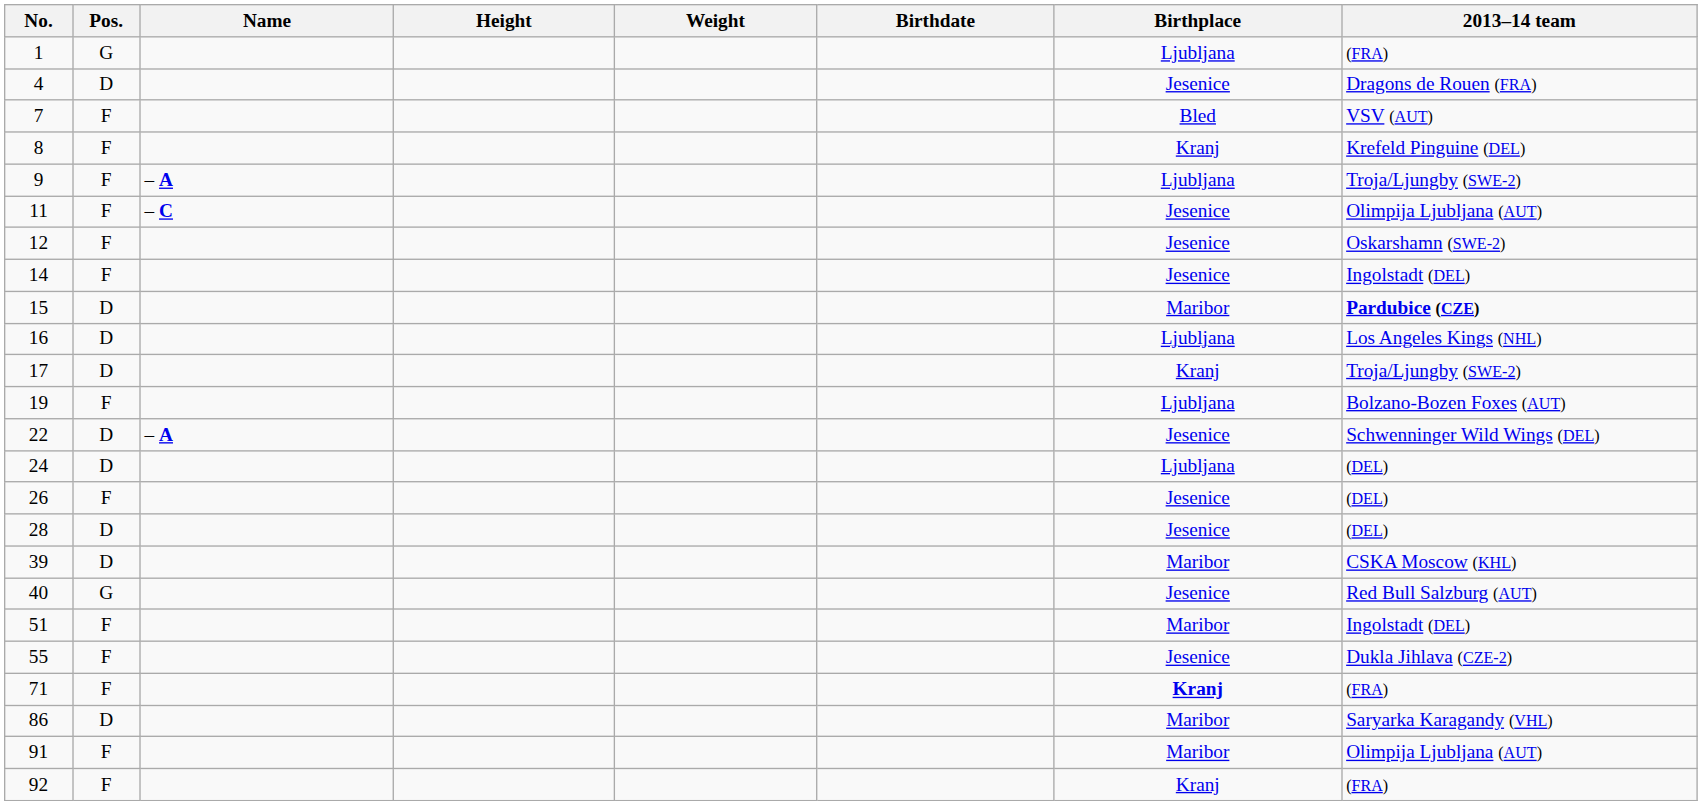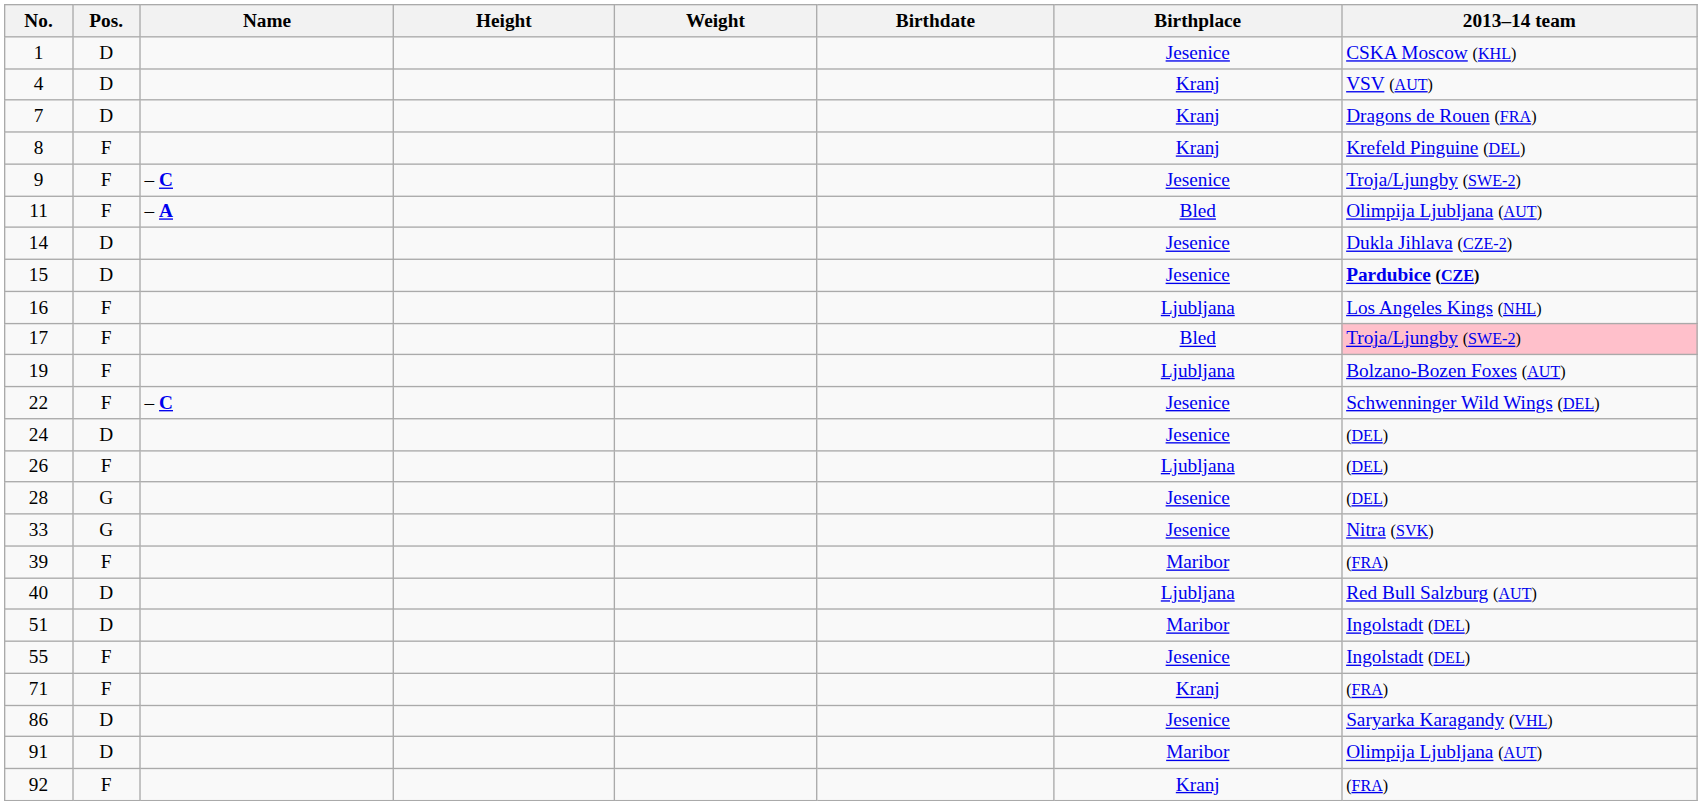 <table width="100%" class="wikitable sortable" style="font-size: 90%; text-align: center;">
 <tr>
 <th style="width:  4%;">No.</th>
 <th style="width:  4%;">Pos.</th>
 <th style="width: 15%;">Name</th>
 <th style="width: 13%;">Height</th>
 <th style="width: 12%;">Weight</th>
 <th style="width: 14%;">Birthdate</th>
 <th style="width: 17%;">Birthplace</th>
 <th style="width: 21%;">2013–14 team</th>
 </tr>
 <tr>
 <td>1</td>
-<td>G</td>
+<td>D</td>
 <td style="text-align:left;"></td>
 <td></td>
 <td></td>
 <td style="text-align:right;"></td>
-<td><a href='#'>Ljubljana</a></td>
-<td style="text-align:left;"> <small>(<a href='#'>FRA</a>)</small></td>
+<td><a href='#'>Jesenice</a></td>
+<td style="text-align:left;"> <a href='#'>CSKA Moscow</a> <small>(<a href='#'>KHL</a>)</small></td>
 </tr>
 <tr>
 <td>4</td>
 <td>D</td>
 <td style="text-align:left;"></td>
 <td></td>
 <td></td>
 <td style="text-align:right;"></td>
-<td><a href='#'>Jesenice</a></td>
-<td style="text-align:left;"> <a href='#'>Dragons de Rouen</a> <small>(<a href='#'>FRA</a>)</small></td>
+<td><a href='#'>Kranj</a></td>
+<td style="text-align:left;"> <a href='#'>VSV</a> <small>(<a href='#'>AUT</a>)</small></td>
 </tr>
 <tr>
 <td>7</td>
-<td>F</td>
+<td>D</td>
 <td style="text-align:left;"></td>
 <td></td>
 <td></td>
 <td style="text-align:right;"></td>
-<td><a href='#'>Bled</a></td>
-<td style="text-align:left;"> <a href='#'>VSV</a> <small>(<a href='#'>AUT</a>)</small></td>
+<td><a href='#'>Kranj</a></td>
+<td style="text-align:left;"> <a href='#'>Dragons de Rouen</a> <small>(<a href='#'>FRA</a>)</small></td>
 </tr>
 <tr>
 <td>8</td>
 <td>F</td>
 <td style="text-align:left;"></td>
 <td></td>
 <td></td>
 <td style="text-align:right;"></td>
 <td><a href='#'>Kranj</a></td>
 <td style="text-align:left;"> <a href='#'>Krefeld Pinguine</a> <small>(<a href='#'>DEL</a>)</small></td>
 </tr>
 <tr>
 <td>9</td>
 <td>F</td>
-<td style="text-align:left;"> – <strong><a href='#'>A</a></strong></td>
+<td style="text-align:left;"> – <strong><a href='#'>C</a></strong></td>
 <td></td>
 <td></td>
 <td style="text-align:right;"></td>
-<td><a href='#'>Ljubljana</a></td>
+<td><a href='#'>Jesenice</a></td>
 <td style="text-align:left;"> <a href='#'>Troja/Ljungby</a> <small>(<a href='#'>SWE-2</a>)</small></td>
 </tr>
 <tr>
 <td>11</td>
 <td>F</td>
-<td style="text-align:left;"> – <strong><a href='#'>C</a></strong></td>
+<td style="text-align:left;"> – <strong><a href='#'>A</a></strong></td>
 <td></td>
 <td></td>
 <td style="text-align:right;"></td>
-<td><a href='#'>Jesenice</a></td>
+<td><a href='#'>Bled</a></td>
 <td style="text-align:left;"> <a href='#'>Olimpija Ljubljana</a> <small>(<a href='#'>AUT</a>)</small></td>
 </tr>
 <tr>
-<td>12</td>
-<td>F</td>
+<td>14</td>
+<td>D</td>
 <td style="text-align:left;"></td>
 <td></td>
 <td></td>
 <td style="text-align:right;"></td>
 <td><a href='#'>Jesenice</a></td>
-<td style="text-align:left;"> <a href='#'>Oskarshamn</a> <small>(<a href='#'>SWE-2</a>)</small></td>
-</tr>
-<tr>
-<td>14</td>
-<td>F</td>
-<td style="text-align:left;"></td>
-<td></td>
-<td></td>
-<td style="text-align:right;"></td>
-<td><a href='#'>Jesenice</a></td>
-<td style="text-align:left;"> <a href='#'>Ingolstadt</a> <small>(<a href='#'>DEL</a>)</small></td>
+<td style="text-align:left;"> <a href='#'>Dukla Jihlava</a> <small>(<a href='#'>CZE-2</a>)</small></td>
 </tr>
 <tr>
 <td>15</td>
 <td>D</td>
 <td style="text-align:left;"></td>
 <td></td>
 <td></td>
 <td style="text-align:right;"></td>
-<td><a href='#'>Maribor</a></td>
+<td><a href='#'>Jesenice</a></td>
 <td style="text-align:left;"><strong> <a href='#'>Pardubice</a> <small>(<a href='#'>CZE</a>)</small></strong></td>
 </tr>
 <tr>
 <td>16</td>
-<td>D</td>
+<td>F</td>
 <td style="text-align:left;"></td>
 <td></td>
 <td></td>
 <td style="text-align:right;"></td>
 <td><a href='#'>Ljubljana</a></td>
 <td style="text-align:left;"> <a href='#'>Los Angeles Kings</a> <small>(<a href='#'>NHL</a>)</small></td>
 </tr>
 <tr>
 <td>17</td>
-<td>D</td>
+<td>F</td>
 <td style="text-align:left;"></td>
 <td></td>
 <td></td>
 <td style="text-align:right;"></td>
-<td><a href='#'>Kranj</a></td>
-<td style="text-align:left;"> <a href='#'>Troja/Ljungby</a> <small>(<a href='#'>SWE-2</a>)</small></td>
+<td><a href='#'>Bled</a></td>
+<td style="background: pink; text-align:left;"> <a href='#'>Troja/Ljungby</a> <small>(<a href='#'>SWE-2</a>)</small></td>
 </tr>
 <tr>
 <td>19</td>
 <td>F</td>
 <td style="text-align:left;"></td>
 <td></td>
 <td></td>
 <td style="text-align:right;"></td>
 <td><a href='#'>Ljubljana</a></td>
 <td style="text-align:left;"> <a href='#'>Bolzano-Bozen Foxes</a> <small>(<a href='#'>AUT</a>)</small></td>
 </tr>
 <tr>
 <td>22</td>
-<td>D</td>
-<td style="text-align:left;"> – <strong><a href='#'>A</a></strong></td>
+<td>F</td>
+<td style="text-align:left;"> – <strong><a href='#'>C</a></strong></td>
 <td></td>
 <td></td>
 <td style="text-align:right;"></td>
 <td><a href='#'>Jesenice</a></td>
 <td style="text-align:left;"> <a href='#'>Schwenninger Wild Wings</a> <small>(<a href='#'>DEL</a>)</small></td>
 </tr>
 <tr>
 <td>24</td>
 <td>D</td>
 <td style="text-align:left;"></td>
 <td></td>
 <td></td>
 <td style="text-align:right;"></td>
-<td><a href='#'>Ljubljana</a></td>
+<td><a href='#'>Jesenice</a></td>
 <td style="text-align:left;">  <small>(<a href='#'>DEL</a>)</small></td>
 </tr>
 <tr>
 <td>26</td>
 <td>F</td>
 <td style="text-align:left;"></td>
 <td></td>
 <td></td>
 <td style="text-align:right;"></td>
-<td><a href='#'>Jesenice</a></td>
+<td><a href='#'>Ljubljana</a></td>
 <td style="text-align:left;">  <small>(<a href='#'>DEL</a>)</small></td>
 </tr>
 <tr>
 <td>28</td>
-<td>D</td>
+<td>G</td>
 <td style="text-align:left;"></td>
 <td></td>
 <td></td>
 <td style="text-align:right;"></td>
 <td><a href='#'>Jesenice</a></td>
 <td style="text-align:left;">  <small>(<a href='#'>DEL</a>)</small></td>
 </tr>
 <tr>
-<td>39</td>
-<td>D</td>
-<td style="text-align:left;"></td>
-<td></td>
-<td></td>
-<td style="text-align:right;"></td>
-<td><a href='#'>Maribor</a></td>
-<td style="text-align:left;"> <a href='#'>CSKA Moscow</a> <small>(<a href='#'>KHL</a>)</small></td>
-</tr>
-<tr>
-<td>40</td>
+<td>33</td>
 <td>G</td>
 <td style="text-align:left;"></td>
 <td></td>
 <td></td>
 <td style="text-align:right;"></td>
 <td><a href='#'>Jesenice</a></td>
+<td style="text-align:left;"> <a href='#'>Nitra</a> <small>(<a href='#'>SVK</a>)</small></td>
+</tr>
+<tr>
+<td>39</td>
+<td>F</td>
+<td style="text-align:left;"></td>
+<td></td>
+<td></td>
+<td style="text-align:right;"></td>
+<td><a href='#'>Maribor</a></td>
+<td style="text-align:left;"> <small>(<a href='#'>FRA</a>)</small></td>
+</tr>
+<tr>
+<td>40</td>
+<td>D</td>
+<td style="text-align:left;"></td>
+<td></td>
+<td></td>
+<td style="text-align:right;"></td>
+<td><a href='#'>Ljubljana</a></td>
 <td style="text-align:left;"> <a href='#'>Red Bull Salzburg</a> <small>(<a href='#'>AUT</a>)</small></td>
 </tr>
 <tr>
 <td>51</td>
-<td>F</td>
+<td>D</td>
 <td style="text-align:left;"></td>
 <td></td>
 <td></td>
 <td style="text-align:right;"></td>
 <td><a href='#'>Maribor</a></td>
 <td style="text-align:left;"> <a href='#'>Ingolstadt</a> <small>(<a href='#'>DEL</a>)</small></td>
 </tr>
 <tr>
 <td>55</td>
 <td>F</td>
 <td style="text-align:left;"></td>
 <td></td>
 <td></td>
 <td style="text-align:right;"></td>
 <td><a href='#'>Jesenice</a></td>
-<td style="text-align:left;"> <a href='#'>Dukla Jihlava</a> <small>(<a href='#'>CZE-2</a>)</small></td>
+<td style="text-align:left;"> <a href='#'>Ingolstadt</a> <small>(<a href='#'>DEL</a>)</small></td>
 </tr>
 <tr>
 <td>71</td>
 <td>F</td>
 <td style="text-align:left;"></td>
 <td></td>
 <td></td>
 <td style="text-align:right;"></td>
-<td><strong><a href='#'>Kranj</a></strong></td>
+<td><a href='#'>Kranj</a></td>
 <td style="text-align:left;"> <small>(<a href='#'>FRA</a>)</small></td>
 </tr>
 <tr>
 <td>86</td>
 <td>D</td>
 <td style="text-align:left;"></td>
 <td></td>
 <td></td>
 <td style="text-align:right;"></td>
-<td><a href='#'>Maribor</a></td>
+<td><a href='#'>Jesenice</a></td>
 <td style="text-align:left;"> <a href='#'>Saryarka Karagandy</a> <small>(<a href='#'>VHL</a>)</small></td>
 </tr>
 <tr>
 <td>91</td>
-<td>F</td>
+<td>D</td>
 <td style="text-align:left;"></td>
 <td></td>
 <td></td>
 <td style="text-align:right;"></td>
 <td><a href='#'>Maribor</a></td>
 <td style="text-align:left;"> <a href='#'>Olimpija Ljubljana</a> <small>(<a href='#'>AUT</a>)</small></td>
 </tr>
 <tr>
 <td>92</td>
 <td>F</td>
 <td style="text-align:left;"></td>
 <td></td>
 <td></td>
 <td style="text-align:right;"></td>
 <td><a href='#'>Kranj</a></td>
 <td style="text-align:left;"> <small>(<a href='#'>FRA</a>)</small></td>
 </tr>
 </table>
